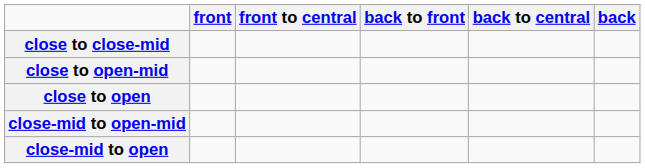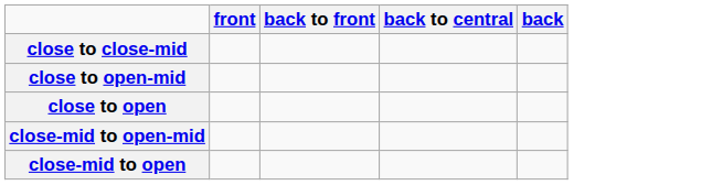 <table class="wikitable" border="1">
 <tr>
 <td></td>
 <th><a href='#'>front</a></th>
-<th><a href='#'>front</a> to <a href='#'>central</a></th>
 <th><a href='#'>back</a> to <a href='#'>front</a></th>
 <th><a href='#'>back</a> to <a href='#'>central</a></th>
 <th><a href='#'>back</a></th>
 </tr>
 <tr align="center">
 <th><a href='#'>close</a> to <a href='#'>close-mid</a></th>
-<td></td>
 <td></td>
 <td></td>
 <td></td>
 <td></td>
 </tr>
 <tr align="center">
 <th><a href='#'>close</a> to <a href='#'>open-mid</a></th>
 <td></td>
 <td></td>
 <td></td>
 <td></td>
-<td></td>
 </tr>
 <tr align="center">
 <th><a href='#'>close</a> to <a href='#'>open</a></th>
-<td></td>
 <td></td>
 <td></td>
 <td></td>
 <td></td>
 </tr>
 <tr align="center">
 <th><a href='#'>close-mid</a> to <a href='#'>open-mid</a></th>
 <td></td>
 <td></td>
 <td></td>
 <td></td>
-<td></td>
 </tr>
 <tr align="center">
 <th><a href='#'>close-mid</a> to <a href='#'>open</a></th>
 <td></td>
 <td></td>
 <td></td>
 <td></td>
-<td></td>
 </tr>
 </table>
